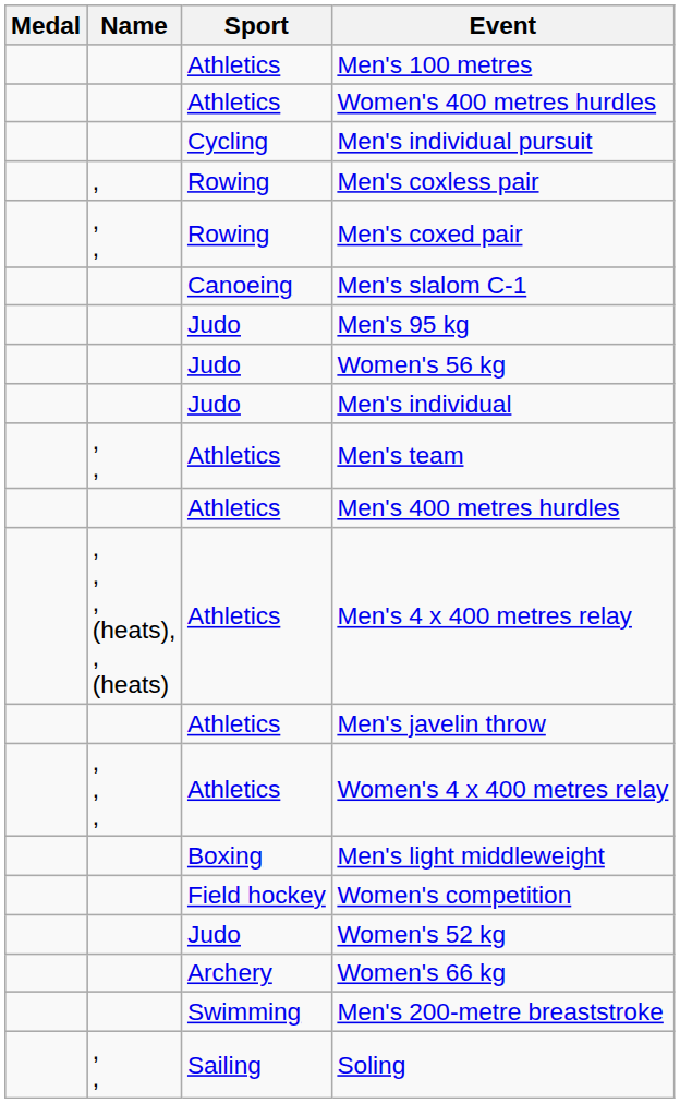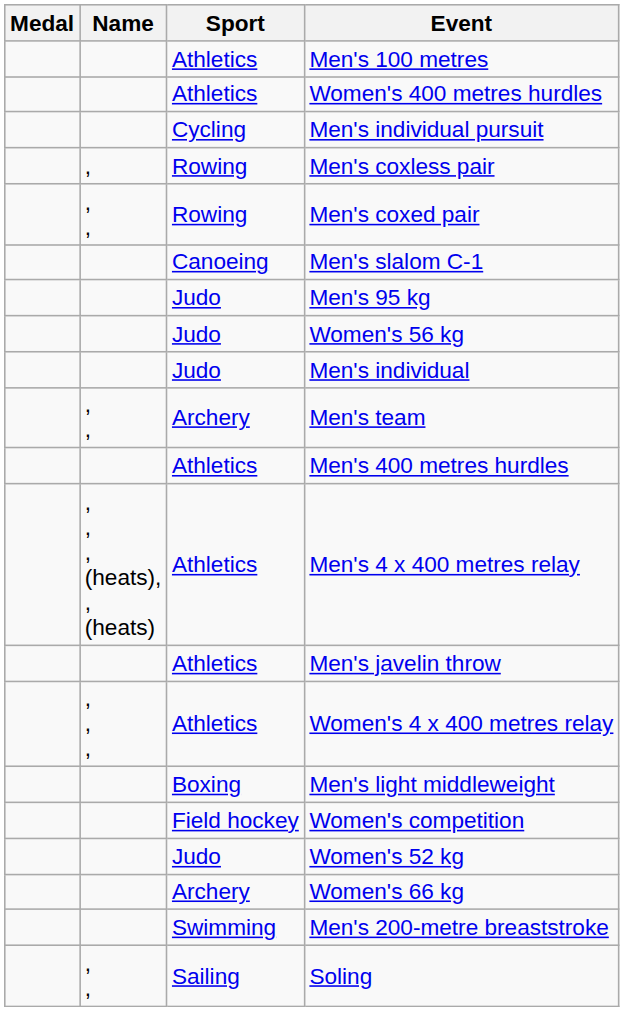 <table class="wikitable sortable" style="font-size:90%">
 <tr>
 <th>Medal</th>
 <th>Name</th>
 <th>Sport</th>
 <th>Event</th>
 </tr>
 <tr>
 <td></td>
 <td></td>
 <td><a href='#'>Athletics</a></td>
 <td><a href='#'>Men's 100 metres</a></td>
 </tr>
 <tr>
 <td></td>
 <td></td>
 <td><a href='#'>Athletics</a></td>
 <td><a href='#'>Women's 400 metres hurdles</a></td>
 </tr>
 <tr>
 <td></td>
 <td></td>
 <td><a href='#'>Cycling</a></td>
 <td><a href='#'>Men's individual pursuit</a></td>
 </tr>
 <tr>
 <td></td>
 <td>,<br> </td>
 <td><a href='#'>Rowing</a></td>
 <td><a href='#'>Men's coxless pair</a></td>
 </tr>
 <tr>
 <td></td>
 <td>,<br> ,<br> </td>
 <td><a href='#'>Rowing</a></td>
 <td><a href='#'>Men's coxed pair</a></td>
 </tr>
 <tr>
 <td></td>
 <td></td>
 <td><a href='#'>Canoeing</a></td>
 <td><a href='#'>Men's slalom C-1</a></td>
 </tr>
 <tr>
 <td></td>
 <td></td>
 <td><a href='#'>Judo</a></td>
 <td><a href='#'>Men's 95 kg</a></td>
 </tr>
 <tr>
 <td></td>
 <td></td>
 <td><a href='#'>Judo</a></td>
 <td><a href='#'>Women's 56 kg</a></td>
 </tr>
 <tr>
 <td></td>
 <td></td>
 <td><a href='#'>Judo</a></td>
 <td><a href='#'>Men's individual</a></td>
 </tr>
 <tr>
 <td></td>
 <td>,<br> ,<br> </td>
-<td><a href='#'>Athletics</a></td>
+<td><a href='#'>Archery</a></td>
 <td><a href='#'>Men's team</a></td>
 </tr>
 <tr>
 <td></td>
 <td></td>
 <td><a href='#'>Athletics</a></td>
 <td><a href='#'>Men's 400 metres hurdles</a></td>
 </tr>
 <tr>
 <td></td>
 <td>,<br> ,<br> ,<br>  (heats),<br> ,<br>  (heats)</td>
 <td><a href='#'>Athletics</a></td>
 <td><a href='#'>Men's 4 x 400 metres relay</a></td>
 </tr>
 <tr>
 <td></td>
 <td></td>
 <td><a href='#'>Athletics</a></td>
 <td><a href='#'>Men's javelin throw</a></td>
 </tr>
 <tr>
 <td></td>
 <td>,<br> ,<br> ,<br> </td>
 <td><a href='#'>Athletics</a></td>
 <td><a href='#'>Women's 4 x 400 metres relay</a></td>
 </tr>
 <tr>
 <td></td>
 <td></td>
 <td><a href='#'>Boxing</a></td>
 <td><a href='#'>Men's light middleweight</a></td>
 </tr>
 <tr>
 <td></td>
 <td><br></td>
 <td><a href='#'>Field hockey</a></td>
 <td><a href='#'>Women's competition</a></td>
 </tr>
 <tr>
 <td></td>
 <td></td>
 <td><a href='#'>Judo</a></td>
 <td><a href='#'>Women's 52 kg</a></td>
 </tr>
 <tr>
 <td></td>
 <td></td>
 <td><a href='#'>Archery</a></td>
 <td><a href='#'>Women's 66 kg</a></td>
 </tr>
 <tr>
 <td></td>
 <td></td>
 <td><a href='#'>Swimming</a></td>
 <td><a href='#'>Men's 200-metre breaststroke</a></td>
 </tr>
 <tr>
 <td></td>
 <td>,<br> ,<br> </td>
 <td><a href='#'>Sailing</a></td>
 <td><a href='#'>Soling</a></td>
 </tr>
 </table>
